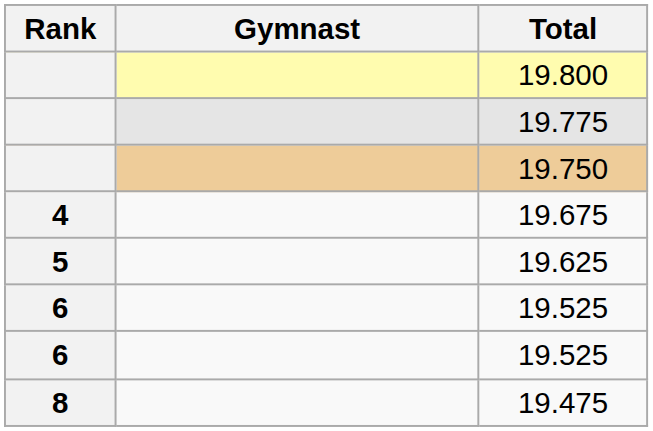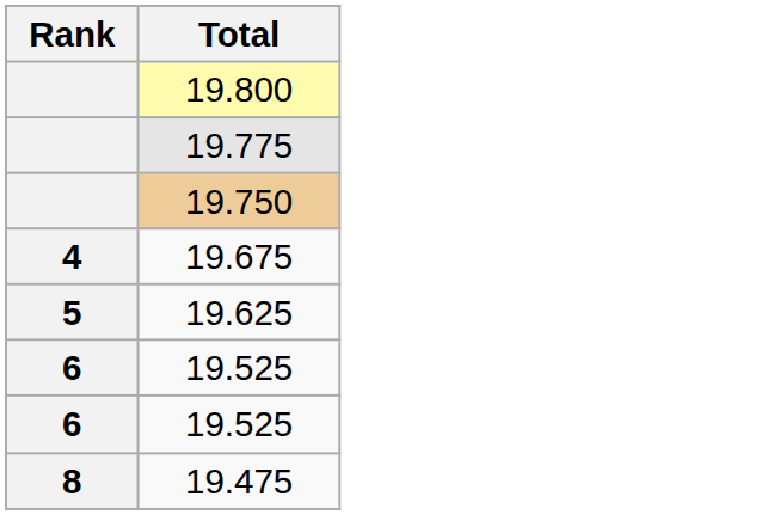 <table class="wikitable sortable" style="text-align:center; font-size:95%">
 <tr>
 <th scope="col" style="width:50px;">Rank</th>
-<th scope="col" style="width:180px;">Gymnast</th>
 <th scope="col" style="width:80px;">Total</th>
 </tr>
 <tr style="background:#fffcaf;">
 <th scope=row style="text-align:center"></th>
-<td style="text-align:left;"></td>
 <td>19.800</td>
 </tr>
 <tr style="background:#e5e5e5;">
 <th scope=row style="text-align:center"></th>
-<td style="text-align:left;"></td>
 <td>19.775</td>
 </tr>
 <tr style="background:#ec9;">
 <th scope=row style="text-align:center"></th>
-<td style="text-align:left;"></td>
 <td>19.750</td>
 </tr>
 <tr>
 <th scope=row style="text-align:center">4</th>
-<td style="text-align:left;"></td>
 <td>19.675</td>
 </tr>
 <tr>
 <th scope=row style="text-align:center">5</th>
-<td style="text-align:left;"></td>
 <td>19.625</td>
 </tr>
 <tr>
 <th scope=row style="text-align:center">6</th>
-<td style="text-align:left;"></td>
 <td>19.525</td>
 </tr>
 <tr>
 <th scope=row style="text-align:center">6</th>
-<td style="text-align:left;"></td>
 <td>19.525</td>
 </tr>
 <tr>
 <th scope=row style="text-align:center">8</th>
-<td style="text-align:left;"></td>
 <td>19.475</td>
 </tr>
 </table>
